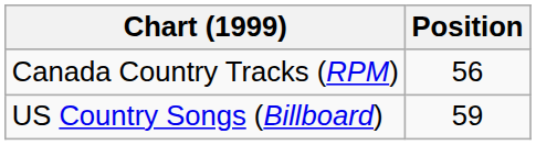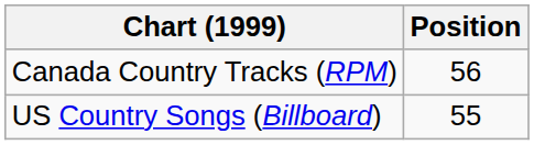 <table class="wikitable sortable">
 <tr>
 <th scope="col">Chart (1999)</th>
 <th scope="col">Position</th>
 </tr>
 <tr>
 <td>Canada Country Tracks (<em><a href='#'>RPM</a></em>)</td>
 <td align="center">56</td>
 </tr>
 <tr>
 <td>US <a href='#'>Country Songs</a> (<em><a href='#'>Billboard</a></em>)</td>
-<td align="center">59</td>
+<td align="center">55</td>
 </tr>
 </table>
